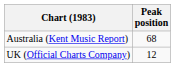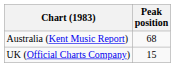 <table class="wikitable sortable">
 <tr>
 <th>Chart (1983)</th>
 <th>Peak<br>position</th>
 </tr>
 <tr>
 <td>Australia (<a href='#'>Kent Music Report</a>)</td>
 <td style="text-align:center;">68</td>
 </tr>
 <tr>
 <td>UK (<a href='#'>Official Charts Company</a>)</td>
-<td style="text-align:center;">12</td>
+<td style="text-align:center;">15</td>
 </tr>
 </table>
